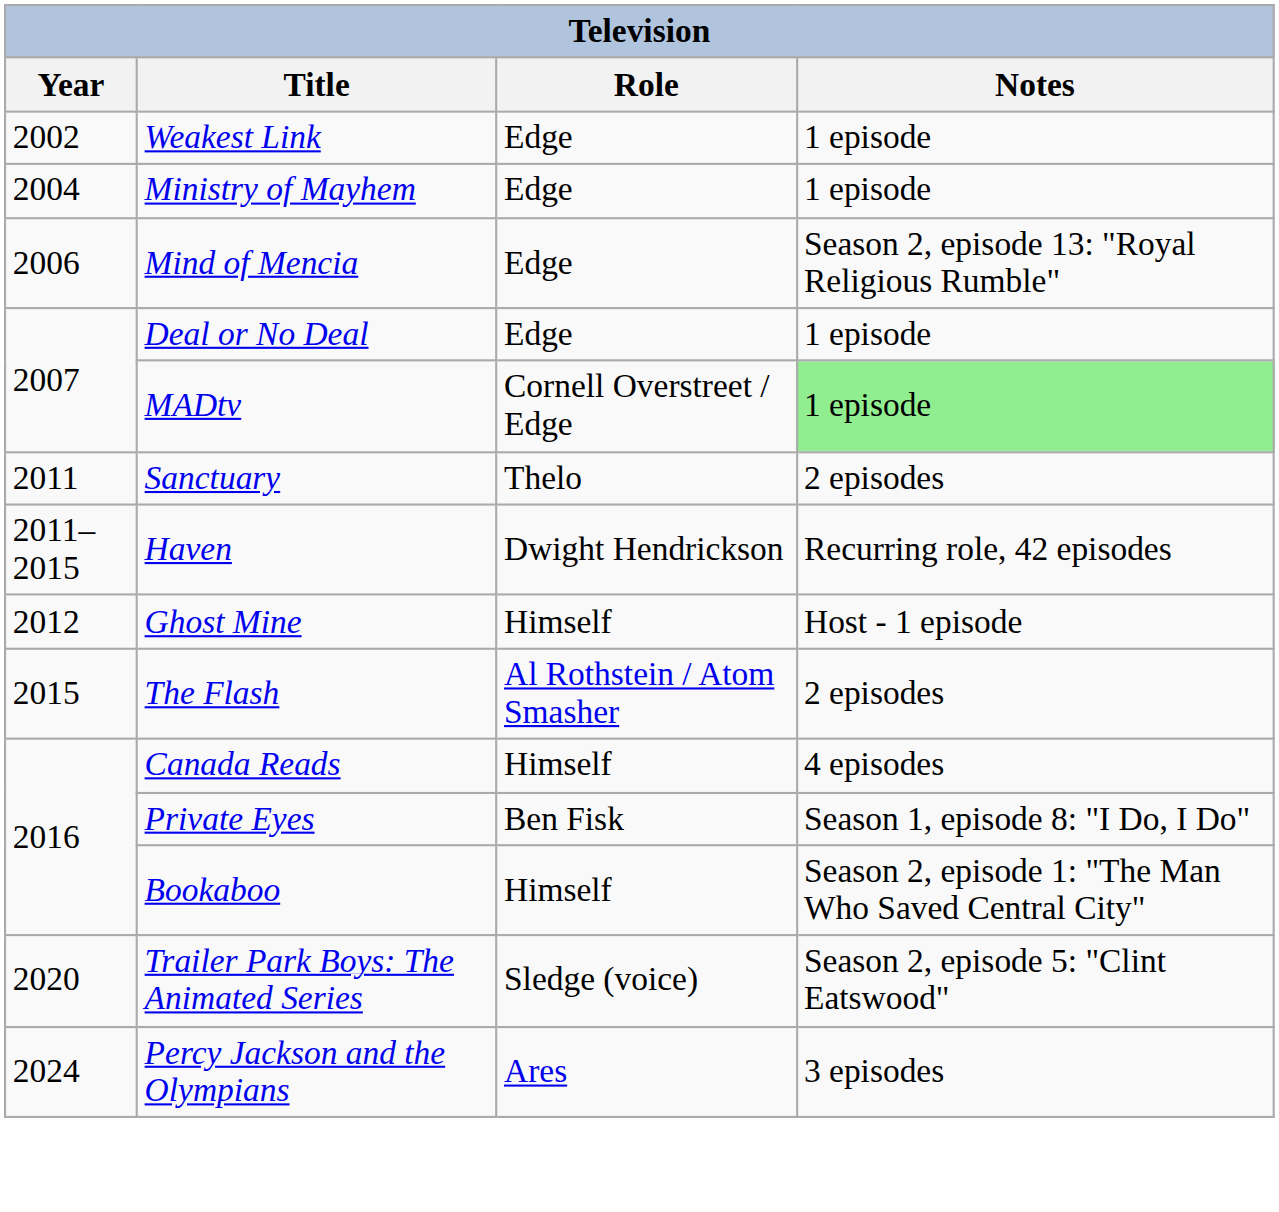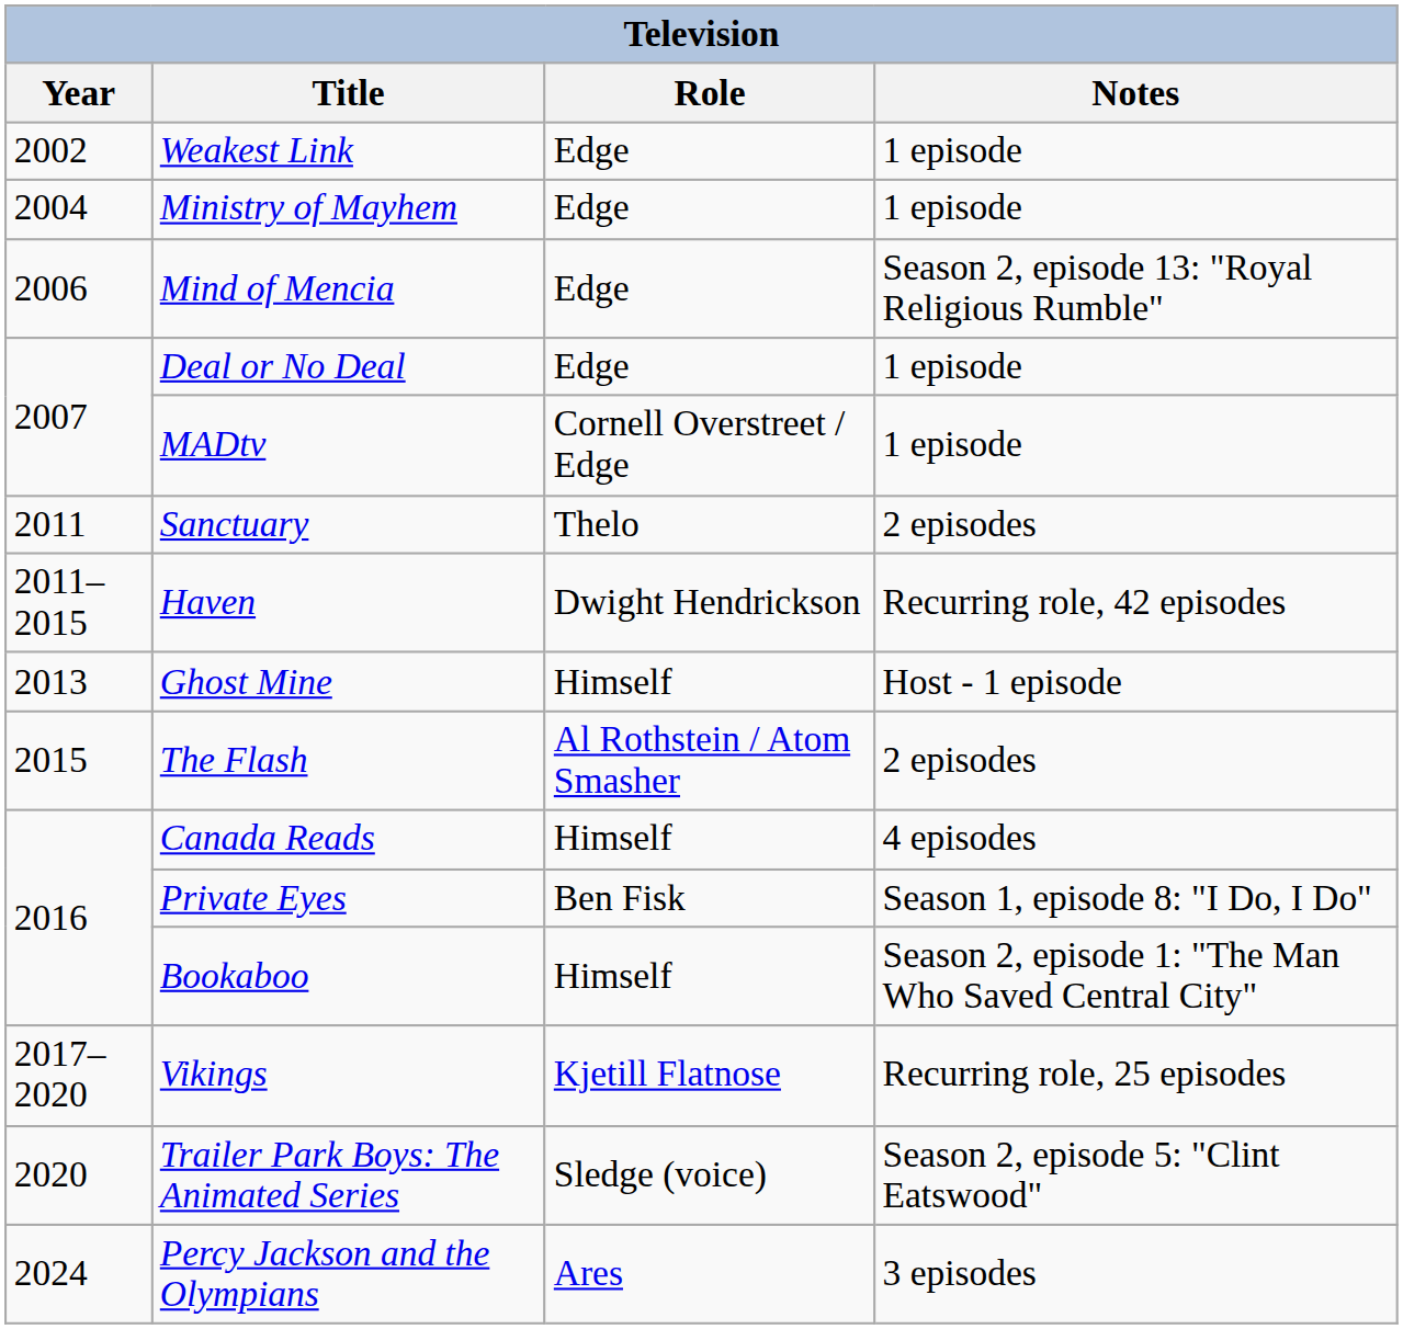 <table class="wikitable sortable">
 <tr style="text-align:center;">
 <th colspan=4 style="background:#B0C4DE;">Television</th>
 </tr>
 <tr style="text-align:center;">
 <th style="background:ccc;">Year</th>
 <th style="background:ccc;">Title</th>
 <th style="background:ccc;">Role</th>
 <th style="background:ccc;">Notes</th>
 </tr>
 <tr>
 <td>2002</td>
 <td><em><a href='#'>Weakest Link</a></em></td>
 <td>Edge</td>
 <td>1 episode</td>
 </tr>
 <tr>
 <td>2004</td>
 <td><em><a href='#'>Ministry of Mayhem</a></em></td>
 <td>Edge</td>
 <td>1 episode</td>
 </tr>
 <tr>
 <td>2006</td>
 <td><em><a href='#'>Mind of Mencia</a></em></td>
 <td>Edge</td>
 <td>Season 2, episode 13: "Royal Religious Rumble"</td>
 </tr>
 <tr>
 <td rowspan="2">2007</td>
 <td><em><a href='#'>Deal or No Deal</a></em></td>
 <td>Edge</td>
 <td>1 episode</td>
 </tr>
 <tr>
 <td><em><a href='#'>MADtv</a></em></td>
 <td>Cornell Overstreet / Edge</td>
-<td style="background: lightgreen;">1 episode</td>
+<td>1 episode</td>
 </tr>
 <tr>
 <td>2011</td>
 <td><em><a href='#'>Sanctuary</a></em></td>
 <td>Thelo</td>
 <td>2 episodes</td>
 </tr>
 <tr>
 <td>2011–2015</td>
 <td><em><a href='#'>Haven</a></em></td>
 <td>Dwight Hendrickson</td>
 <td>Recurring role, 42 episodes</td>
 </tr>
 <tr>
-<td>2012</td>
+<td>2013</td>
 <td><em><a href='#'>Ghost Mine</a></em></td>
 <td>Himself</td>
 <td>Host - 1 episode</td>
 </tr>
 <tr>
 <td>2015</td>
 <td><em><a href='#'>The Flash</a></em></td>
 <td><a href='#'>Al Rothstein / Atom Smasher</a></td>
 <td>2 episodes</td>
 </tr>
 <tr>
 <td rowspan="3">2016</td>
 <td><em><a href='#'>Canada Reads</a></em></td>
 <td>Himself</td>
 <td>4 episodes</td>
 </tr>
 <tr>
 <td><em><a href='#'>Private Eyes</a></em></td>
 <td>Ben Fisk</td>
 <td>Season 1, episode 8: "I Do, I Do"</td>
 </tr>
 <tr>
 <td><em><a href='#'>Bookaboo</a></em></td>
 <td>Himself</td>
 <td>Season 2, episode 1: "The Man Who Saved Central City"</td>
 </tr>
 <tr>
+<td>2017–2020</td>
+<td><em><a href='#'>Vikings</a></em></td>
+<td><a href='#'>Kjetill Flatnose</a></td>
+<td>Recurring role, 25 episodes</td>
+</tr>
+<tr>
 <td>2020</td>
 <td><em><a href='#'>Trailer Park Boys: The Animated Series</a></em></td>
 <td>Sledge (voice)</td>
 <td>Season 2, episode 5: "Clint Eatswood"</td>
 </tr>
 <tr>
 <td>2024</td>
 <td><em><a href='#'>Percy Jackson and the Olympians</a></em></td>
 <td><a href='#'>Ares</a></td>
 <td>3 episodes</td>
 </tr>
 </table>
